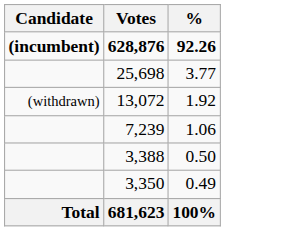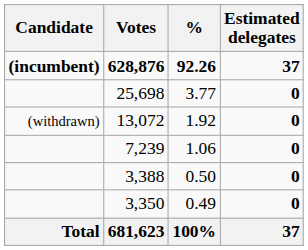 <table class="wikitable sortable" style="text-align:right;">
 <tr>
 <th>Candidate</th>
 <th>Votes</th>
 <th>%</th>
+<th>Estimated<br>delegates</th>
 </tr>
 <tr>
 <td><strong></strong> <strong>(incumbent)</strong></td>
 <td><strong>628,876</strong></td>
 <td><strong>92.26</strong></td>
+<td><strong>37</strong></td>
 </tr>
 <tr>
 <td></td>
 <td>25,698</td>
 <td>3.77</td>
+<td><strong>0</strong></td>
 </tr>
 <tr>
 <td> <small>(withdrawn)</small></td>
 <td>13,072</td>
 <td>1.92</td>
+<td><strong>0</strong></td>
 </tr>
 <tr>
 <td></td>
 <td>7,239</td>
 <td>1.06</td>
+<td><strong>0</strong></td>
 </tr>
 <tr>
 <td></td>
 <td>3,388</td>
 <td>0.50</td>
+<td><strong>0</strong></td>
 </tr>
 <tr>
 <td></td>
 <td>3,350</td>
 <td>0.49</td>
+<td><strong>0</strong></td>
 </tr>
 <tr style="background-color:#F6F6F6">
 <th style="text-align:right;">Total</th>
 <th style="text-align:right;">681,623</th>
 <th style="text-align:right;">100%</th>
+<th style="text-align:right;">37</th>
 </tr>
 </table>
